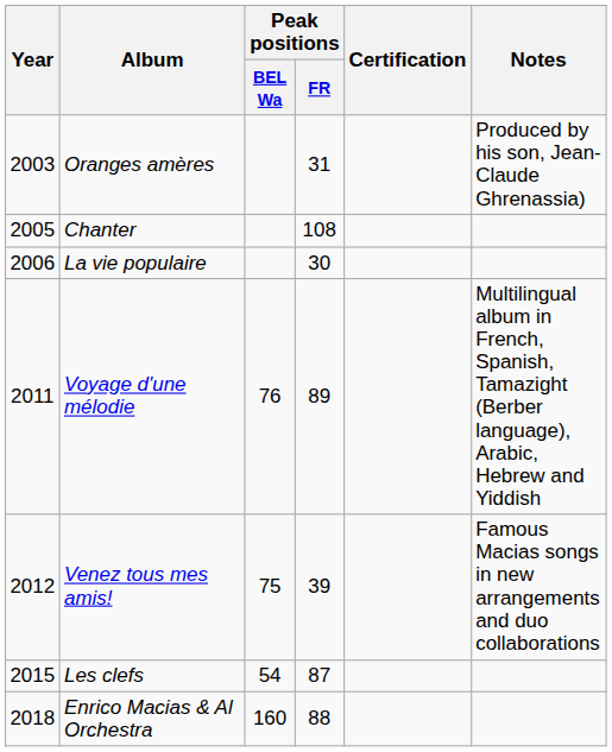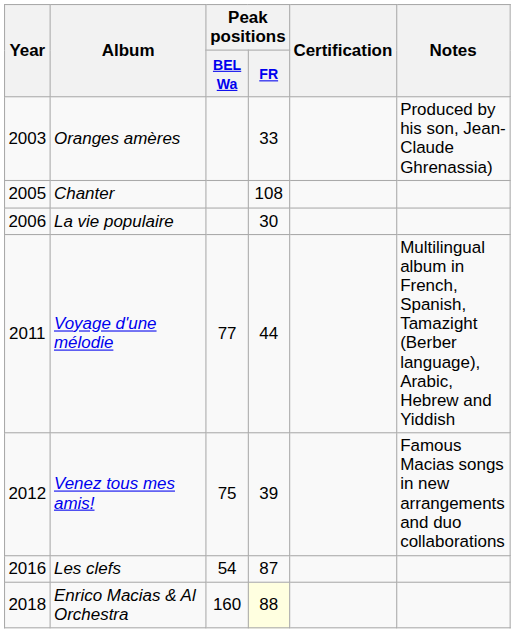 <table class="wikitable">
 <tr>
 <th align="center" rowspan="2" width="10">Year</th>
 <th align="center" rowspan="2" width="140">Album</th>
 <th align="center" colspan="2">Peak positions</th>
 <th align="center" rowspan="2" width="40">Certification</th>
 <th align="center" rowspan="2" width="100">Notes</th>
 </tr>
 <tr>
 <th width="20"><small><a href='#'>BEL <br>Wa</a></small><br></th>
 <th width="20"><small><a href='#'>FR</a></small><br></th>
 </tr>
 <tr>
 <td align="center">2003</td>
 <td><em>Oranges amères</em></td>
 <td align="center"></td>
-<td align="center">31</td>
+<td align="center">33</td>
 <td align="center"></td>
 <td>Produced by his son, Jean-Claude Ghrenassia)</td>
 </tr>
 <tr>
 <td align="center">2005</td>
 <td><em>Chanter</em></td>
 <td align="center"></td>
 <td align="center">108</td>
 <td align="center"></td>
 <td></td>
 </tr>
 <tr>
 <td align="center">2006</td>
 <td><em>La vie populaire</em></td>
 <td align="center"></td>
 <td align="center">30</td>
 <td align="center"></td>
 <td></td>
 </tr>
 <tr>
 <td align="center">2011</td>
 <td><em><a href='#'>Voyage d'une mélodie</a></em></td>
-<td align="center">76</td>
-<td align="center">89</td>
+<td align="center">77</td>
+<td align="center">44</td>
 <td align="center"></td>
 <td>Multilingual album in French, Spanish, Tamazight (Berber language), Arabic, Hebrew and Yiddish</td>
 </tr>
 <tr>
 <td align="center">2012</td>
 <td><em><a href='#'>Venez tous mes amis!</a></em></td>
 <td align="center">75</td>
 <td align="center">39</td>
 <td align="center"></td>
 <td>Famous Macias songs in new arrangements and duo collaborations</td>
 </tr>
 <tr>
-<td align="center">2015</td>
+<td align="center">2016</td>
 <td><em>Les clefs</em></td>
 <td align="center">54</td>
 <td align="center">87</td>
 <td align="center"></td>
 <td></td>
 </tr>
 <tr>
 <td align="center">2018</td>
 <td><em>Enrico Macias & Al Orchestra</em></td>
 <td align="center">160</td>
-<td align="center">88<br></td>
+<td align="center" style="background: lightyellow;">88<br></td>
 <td align="center"></td>
 <td></td>
 </tr>
 </table>
